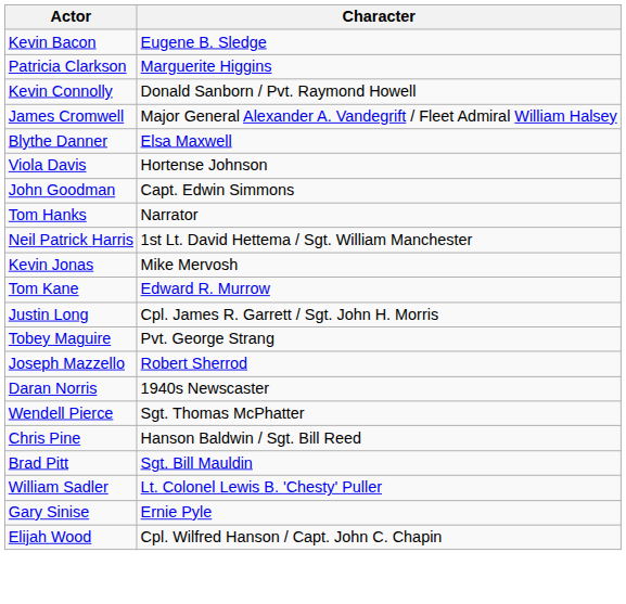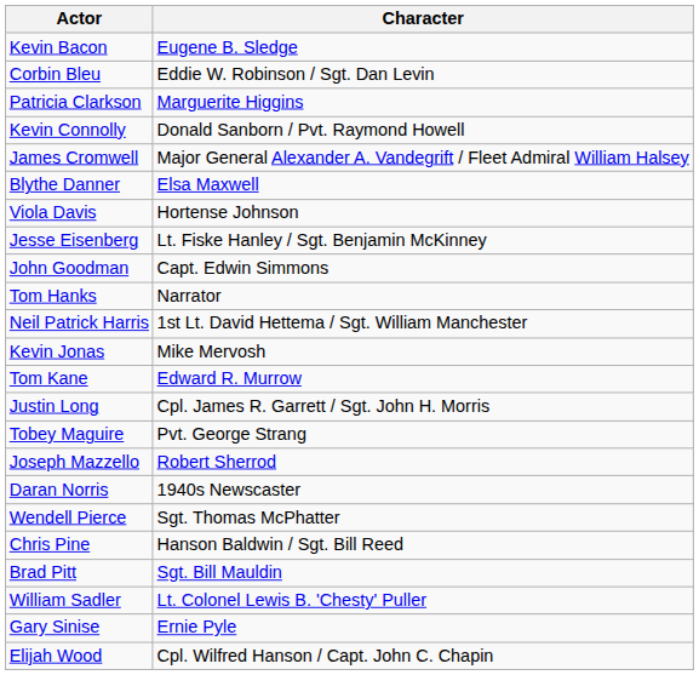 <table class="wikitable">
 <tr>
 <th>Actor</th>
 <th>Character</th>
 </tr>
 <tr>
 <td><a href='#'>Kevin Bacon</a></td>
 <td><a href='#'>Eugene B. Sledge</a></td>
+</tr>
+<tr>
+<td><a href='#'>Corbin Bleu</a></td>
+<td>Eddie W. Robinson / Sgt. Dan Levin</td>
 </tr>
 <tr>
 <td><a href='#'>Patricia Clarkson</a></td>
 <td><a href='#'>Marguerite Higgins</a></td>
 </tr>
 <tr>
 <td><a href='#'>Kevin Connolly</a></td>
 <td>Donald Sanborn / Pvt. Raymond Howell</td>
 </tr>
 <tr>
 <td><a href='#'>James Cromwell</a></td>
 <td>Major General <a href='#'>Alexander A. Vandegrift</a> / Fleet Admiral <a href='#'>William Halsey</a></td>
 </tr>
 <tr>
 <td><a href='#'>Blythe Danner</a></td>
 <td><a href='#'>Elsa Maxwell</a></td>
 </tr>
 <tr>
 <td><a href='#'>Viola Davis</a></td>
 <td>Hortense Johnson</td>
+</tr>
+<tr>
+<td><a href='#'>Jesse Eisenberg</a></td>
+<td>Lt. Fiske Hanley / Sgt. Benjamin McKinney</td>
 </tr>
 <tr>
 <td><a href='#'>John Goodman</a></td>
 <td>Capt. Edwin Simmons</td>
 </tr>
 <tr>
 <td><a href='#'>Tom Hanks</a></td>
 <td>Narrator</td>
 </tr>
 <tr>
 <td><a href='#'>Neil Patrick Harris</a></td>
 <td>1st Lt. David Hettema / Sgt. William Manchester</td>
 </tr>
 <tr>
 <td><a href='#'>Kevin Jonas</a></td>
 <td>Mike Mervosh</td>
 </tr>
 <tr>
 <td><a href='#'>Tom Kane</a></td>
 <td><a href='#'>Edward R. Murrow</a></td>
 </tr>
 <tr>
 <td><a href='#'>Justin Long</a></td>
 <td>Cpl. James R. Garrett / Sgt. John H. Morris</td>
 </tr>
 <tr>
 <td><a href='#'>Tobey Maguire</a></td>
 <td>Pvt. George Strang</td>
 </tr>
 <tr>
 <td><a href='#'>Joseph Mazzello</a></td>
 <td><a href='#'>Robert Sherrod</a></td>
 </tr>
 <tr>
 <td><a href='#'>Daran Norris</a></td>
 <td>1940s Newscaster</td>
 </tr>
 <tr>
 <td><a href='#'>Wendell Pierce</a></td>
 <td>Sgt. Thomas McPhatter</td>
 </tr>
 <tr>
 <td><a href='#'>Chris Pine</a></td>
 <td>Hanson Baldwin / Sgt. Bill Reed</td>
 </tr>
 <tr>
 <td><a href='#'>Brad Pitt</a></td>
 <td><a href='#'>Sgt. Bill Mauldin</a></td>
 </tr>
 <tr>
 <td><a href='#'>William Sadler</a></td>
 <td><a href='#'>Lt. Colonel Lewis B. 'Chesty' Puller</a></td>
 </tr>
 <tr>
 <td><a href='#'>Gary Sinise</a></td>
 <td><a href='#'>Ernie Pyle</a></td>
 </tr>
 <tr>
 <td><a href='#'>Elijah Wood</a></td>
 <td>Cpl. Wilfred Hanson / Capt. John C. Chapin</td>
 </tr>
 </table>
